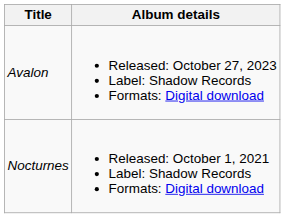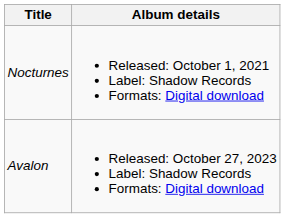 <table class="wikitable">
 <tr>
 <th>Title</th>
 <th>Album details</th>
 </tr>
 <tr>
+<td><em>Nocturnes</em></td>
+<td><br><ul><li>Released: October 1, 2021</li><li>Label: Shadow Records</li><li>Formats: <a href='#'>Digital download</a></li></ul></td>
+</tr>
+<tr>
 <td><em>Avalon</em></td>
 <td><br><ul><li>Released: October 27, 2023</li><li>Label: Shadow Records</li><li>Formats: <a href='#'>Digital download</a></li></ul></td>
 </tr>
-<tr>
-<td><em>Nocturnes</em></td>
-<td><br><ul><li>Released: October 1, 2021</li><li>Label: Shadow Records</li><li>Formats: <a href='#'>Digital download</a></li></ul></td>
-</tr>
 </table>
